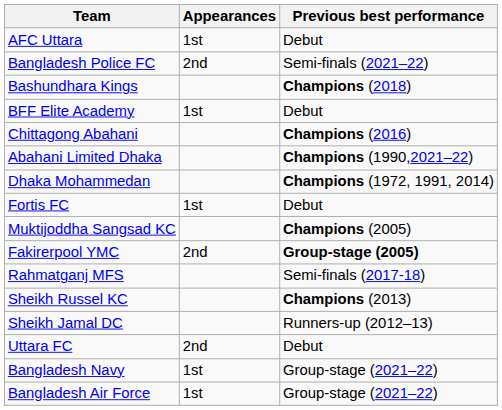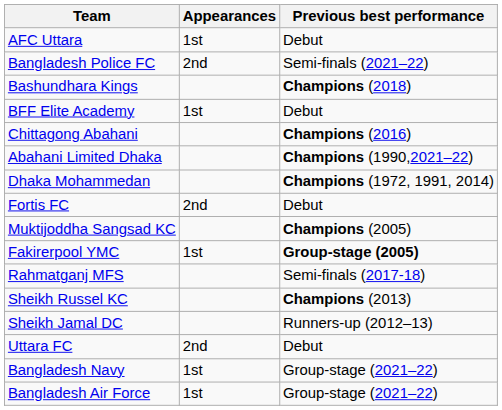 <table class="wikitable sortable" style="text-align: left;">
 <tr>
 <th>Team</th>
 <th>Appearances</th>
 <th>Previous best performance</th>
 </tr>
 <tr>
 <td><a href='#'>AFC Uttara</a></td>
 <td>1st</td>
 <td>Debut</td>
 </tr>
 <tr>
 <td><a href='#'>Bangladesh Police FC</a></td>
 <td>2nd</td>
 <td>Semi-finals (<a href='#'>2021–22</a>)</td>
 </tr>
 <tr>
 <td><a href='#'>Bashundhara Kings</a></td>
 <td></td>
 <td><strong>Champions</strong> (<a href='#'>2018</a>)</td>
 </tr>
 <tr>
 <td><a href='#'>BFF Elite Academy</a></td>
 <td>1st</td>
 <td>Debut</td>
 </tr>
 <tr>
 <td><a href='#'>Chittagong Abahani</a></td>
 <td></td>
 <td><strong>Champions</strong> (<a href='#'>2016</a>)</td>
 </tr>
 <tr>
 <td><a href='#'>Abahani Limited Dhaka</a></td>
 <td></td>
 <td><strong>Champions</strong> (1990,<a href='#'>2021–22</a>)</td>
 </tr>
 <tr>
 <td><a href='#'>Dhaka Mohammedan</a></td>
 <td></td>
 <td><strong>Champions</strong> (1972, 1991, 2014)</td>
 </tr>
 <tr>
 <td><a href='#'>Fortis FC</a></td>
-<td>1st</td>
+<td>2nd</td>
 <td>Debut</td>
 </tr>
 <tr>
 <td><a href='#'>Muktijoddha Sangsad KC</a></td>
 <td></td>
 <td><strong>Champions</strong> (2005)</td>
 </tr>
 <tr>
 <td><a href='#'>Fakirerpool YMC</a></td>
-<td>2nd</td>
+<td>1st</td>
 <td><strong>Group-stage (2005)</strong></td>
 </tr>
 <tr>
 <td><a href='#'>Rahmatganj MFS</a></td>
 <td></td>
 <td>Semi-finals (<a href='#'>2017-18</a>)</td>
 </tr>
 <tr>
 <td><a href='#'>Sheikh Russel KC</a></td>
 <td></td>
 <td><strong>Champions</strong> (2013)</td>
 </tr>
 <tr>
 <td><a href='#'>Sheikh Jamal DC</a></td>
 <td></td>
 <td>Runners-up (2012–13)</td>
 </tr>
 <tr>
 <td><a href='#'>Uttara FC</a></td>
 <td>2nd</td>
 <td>Debut</td>
 </tr>
 <tr>
 <td><a href='#'>Bangladesh Navy</a></td>
 <td>1st</td>
 <td>Group-stage (<a href='#'>2021–22</a>)</td>
 </tr>
 <tr>
 <td><a href='#'>Bangladesh Air Force</a></td>
 <td>1st</td>
 <td>Group-stage (<a href='#'>2021–22</a>)</td>
 </tr>
 </table>
